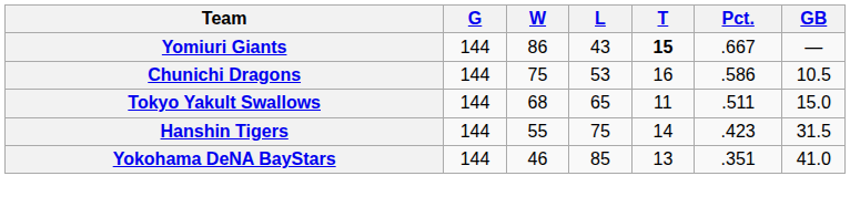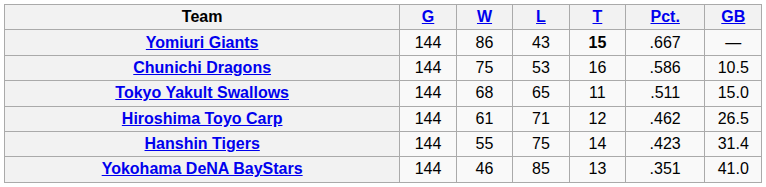 <table class="wikitable plainrowheaders" width="60%" style="text-align:center;">
 <tr>
 <th scope="col" width="35%">Team</th>
 <th scope="col" width="5%"><a href='#'>G</a></th>
 <th scope="col" width="5%"><a href='#'>W</a></th>
 <th scope="col" width="5%"><a href='#'>L</a></th>
 <th scope="col" width="5%"><a href='#'>T</a></th>
 <th scope="col" width="7%"><a href='#'>Pct.</a></th>
 <th scope="col" width="5%"><a href='#'>GB</a></th>
 </tr>
 <tr>
 <th scope="row" style="text-align:center;"><a href='#'>Yomiuri Giants</a></th>
 <td>144</td>
 <td>86</td>
 <td>43</td>
 <td><strong>15</strong></td>
 <td>.667</td>
 <td>—</td>
 </tr>
 <tr>
 <th scope="row" style="text-align:center;"><a href='#'>Chunichi Dragons</a></th>
 <td>144</td>
 <td>75</td>
 <td>53</td>
 <td>16</td>
 <td>.586</td>
 <td>10.5</td>
 </tr>
 <tr>
 <th scope="row" style="text-align:center;"><a href='#'>Tokyo Yakult Swallows</a></th>
 <td>144</td>
 <td>68</td>
 <td>65</td>
 <td>11</td>
 <td>.511</td>
 <td>15.0</td>
 </tr>
 <tr>
+<th scope="row" style="text-align:center;"><a href='#'>Hiroshima Toyo Carp</a></th>
+<td>144</td>
+<td>61</td>
+<td>71</td>
+<td>12</td>
+<td>.462</td>
+<td>26.5</td>
+</tr>
+<tr>
 <th scope="row" style="text-align:center;"><a href='#'>Hanshin Tigers</a></th>
 <td>144</td>
 <td>55</td>
 <td>75</td>
 <td>14</td>
 <td>.423</td>
-<td>31.5</td>
+<td>31.4</td>
 </tr>
 <tr>
 <th scope="row" style="text-align:center;"><a href='#'>Yokohama DeNA BayStars</a></th>
 <td>144</td>
 <td>46</td>
 <td>85</td>
 <td>13</td>
 <td>.351</td>
 <td>41.0</td>
 </tr>
 </table>
